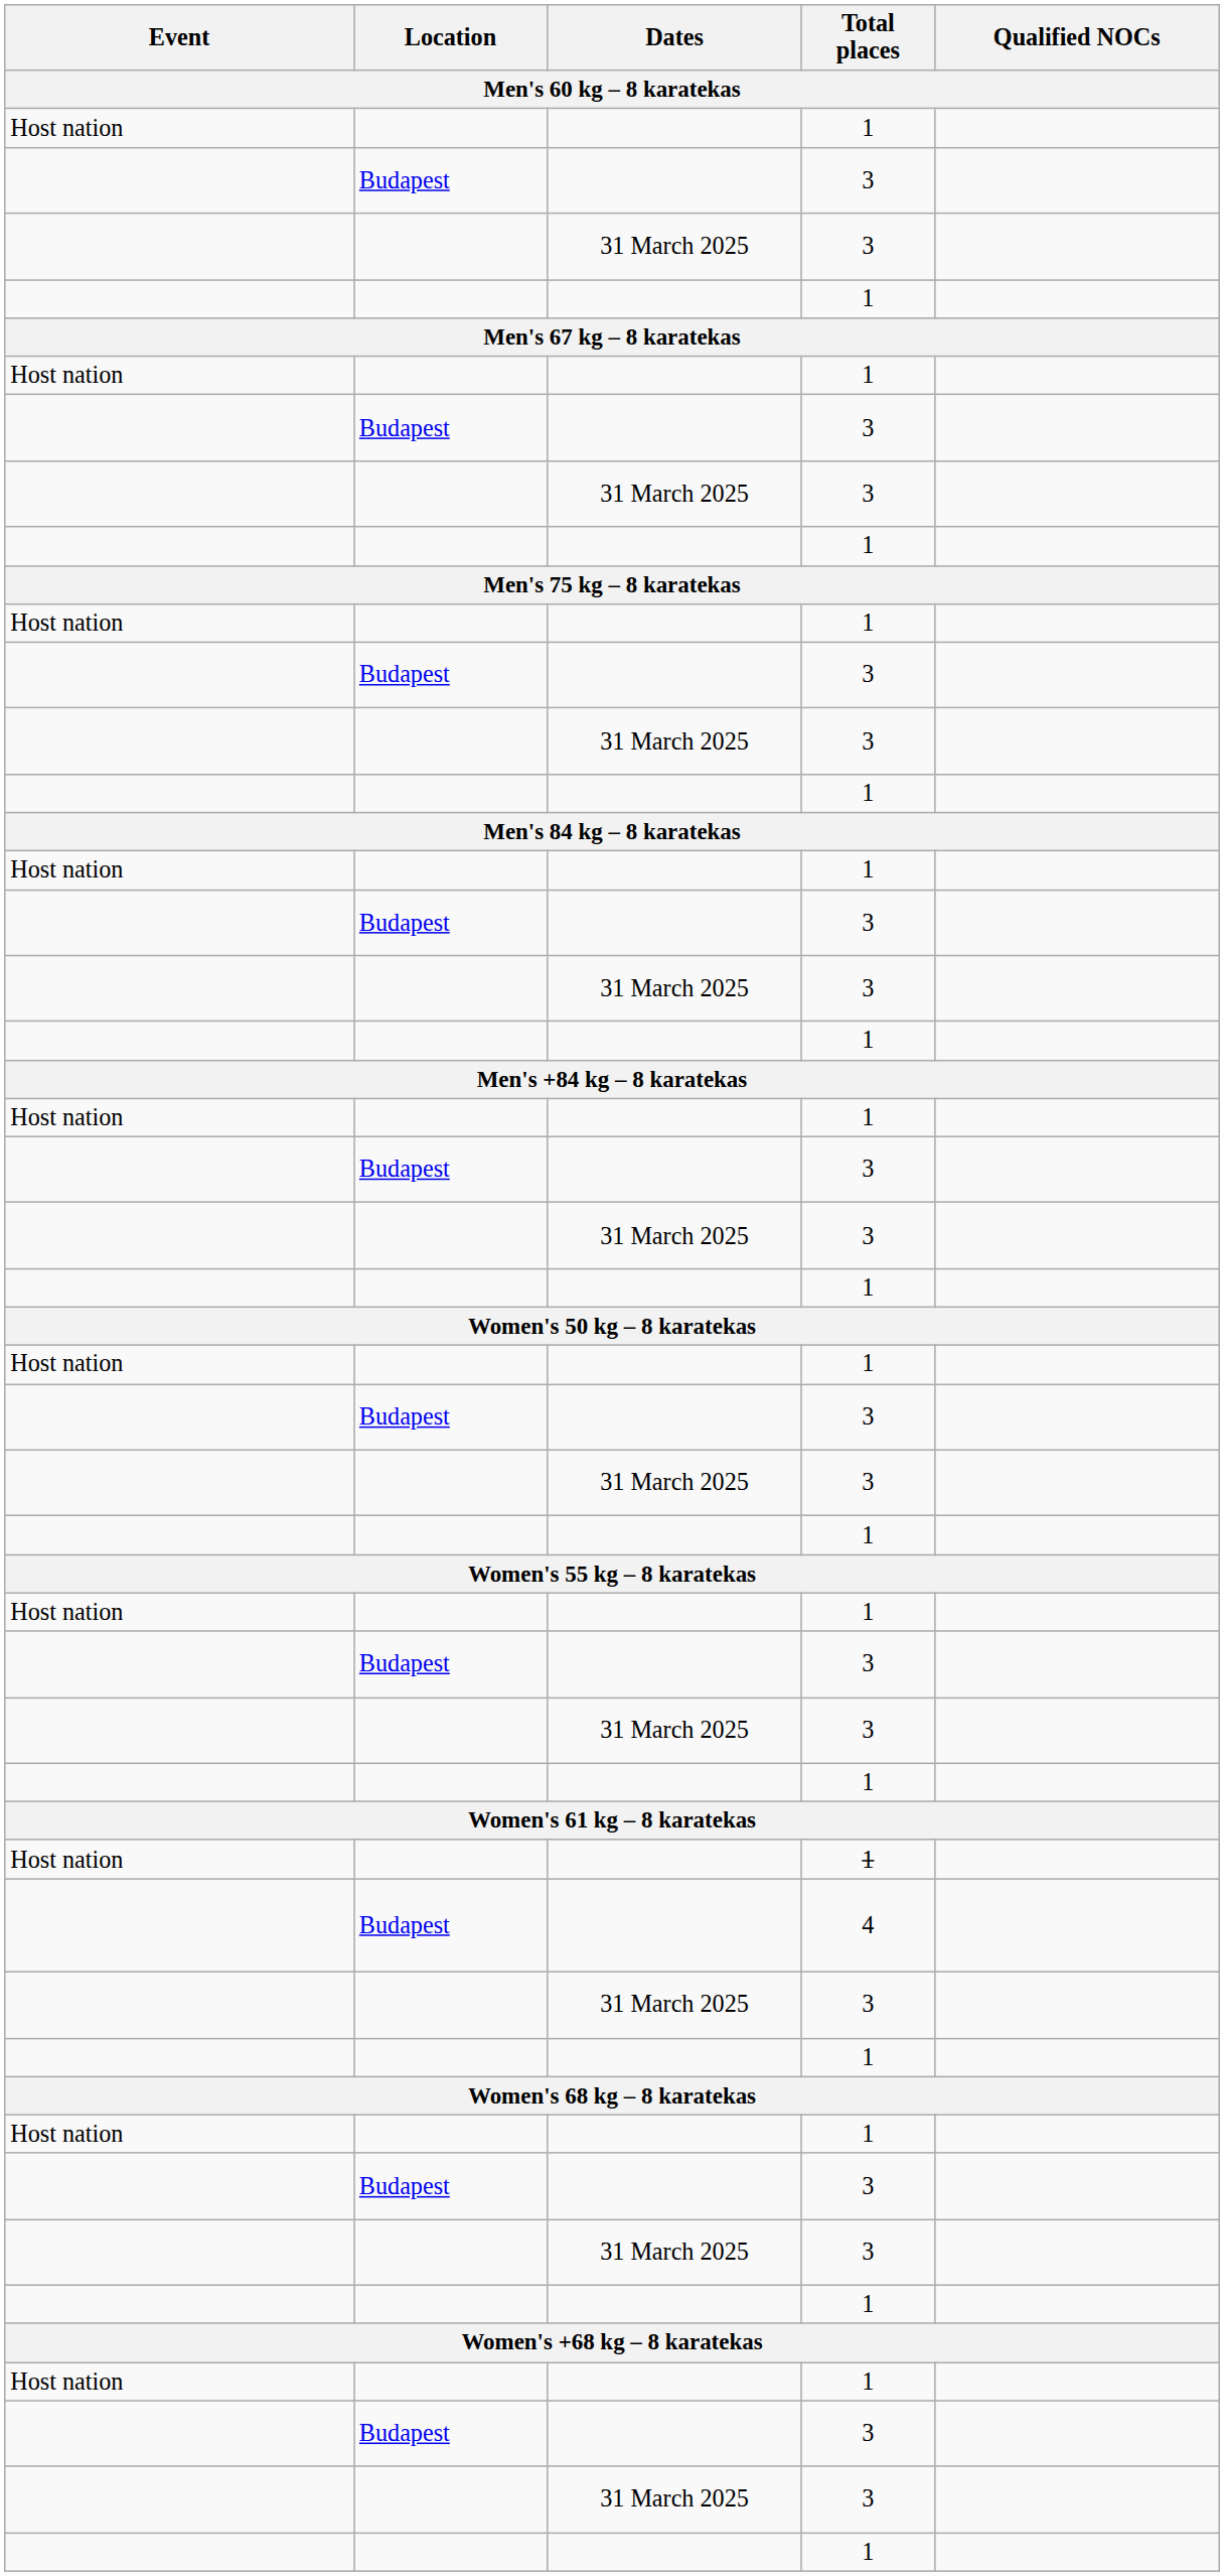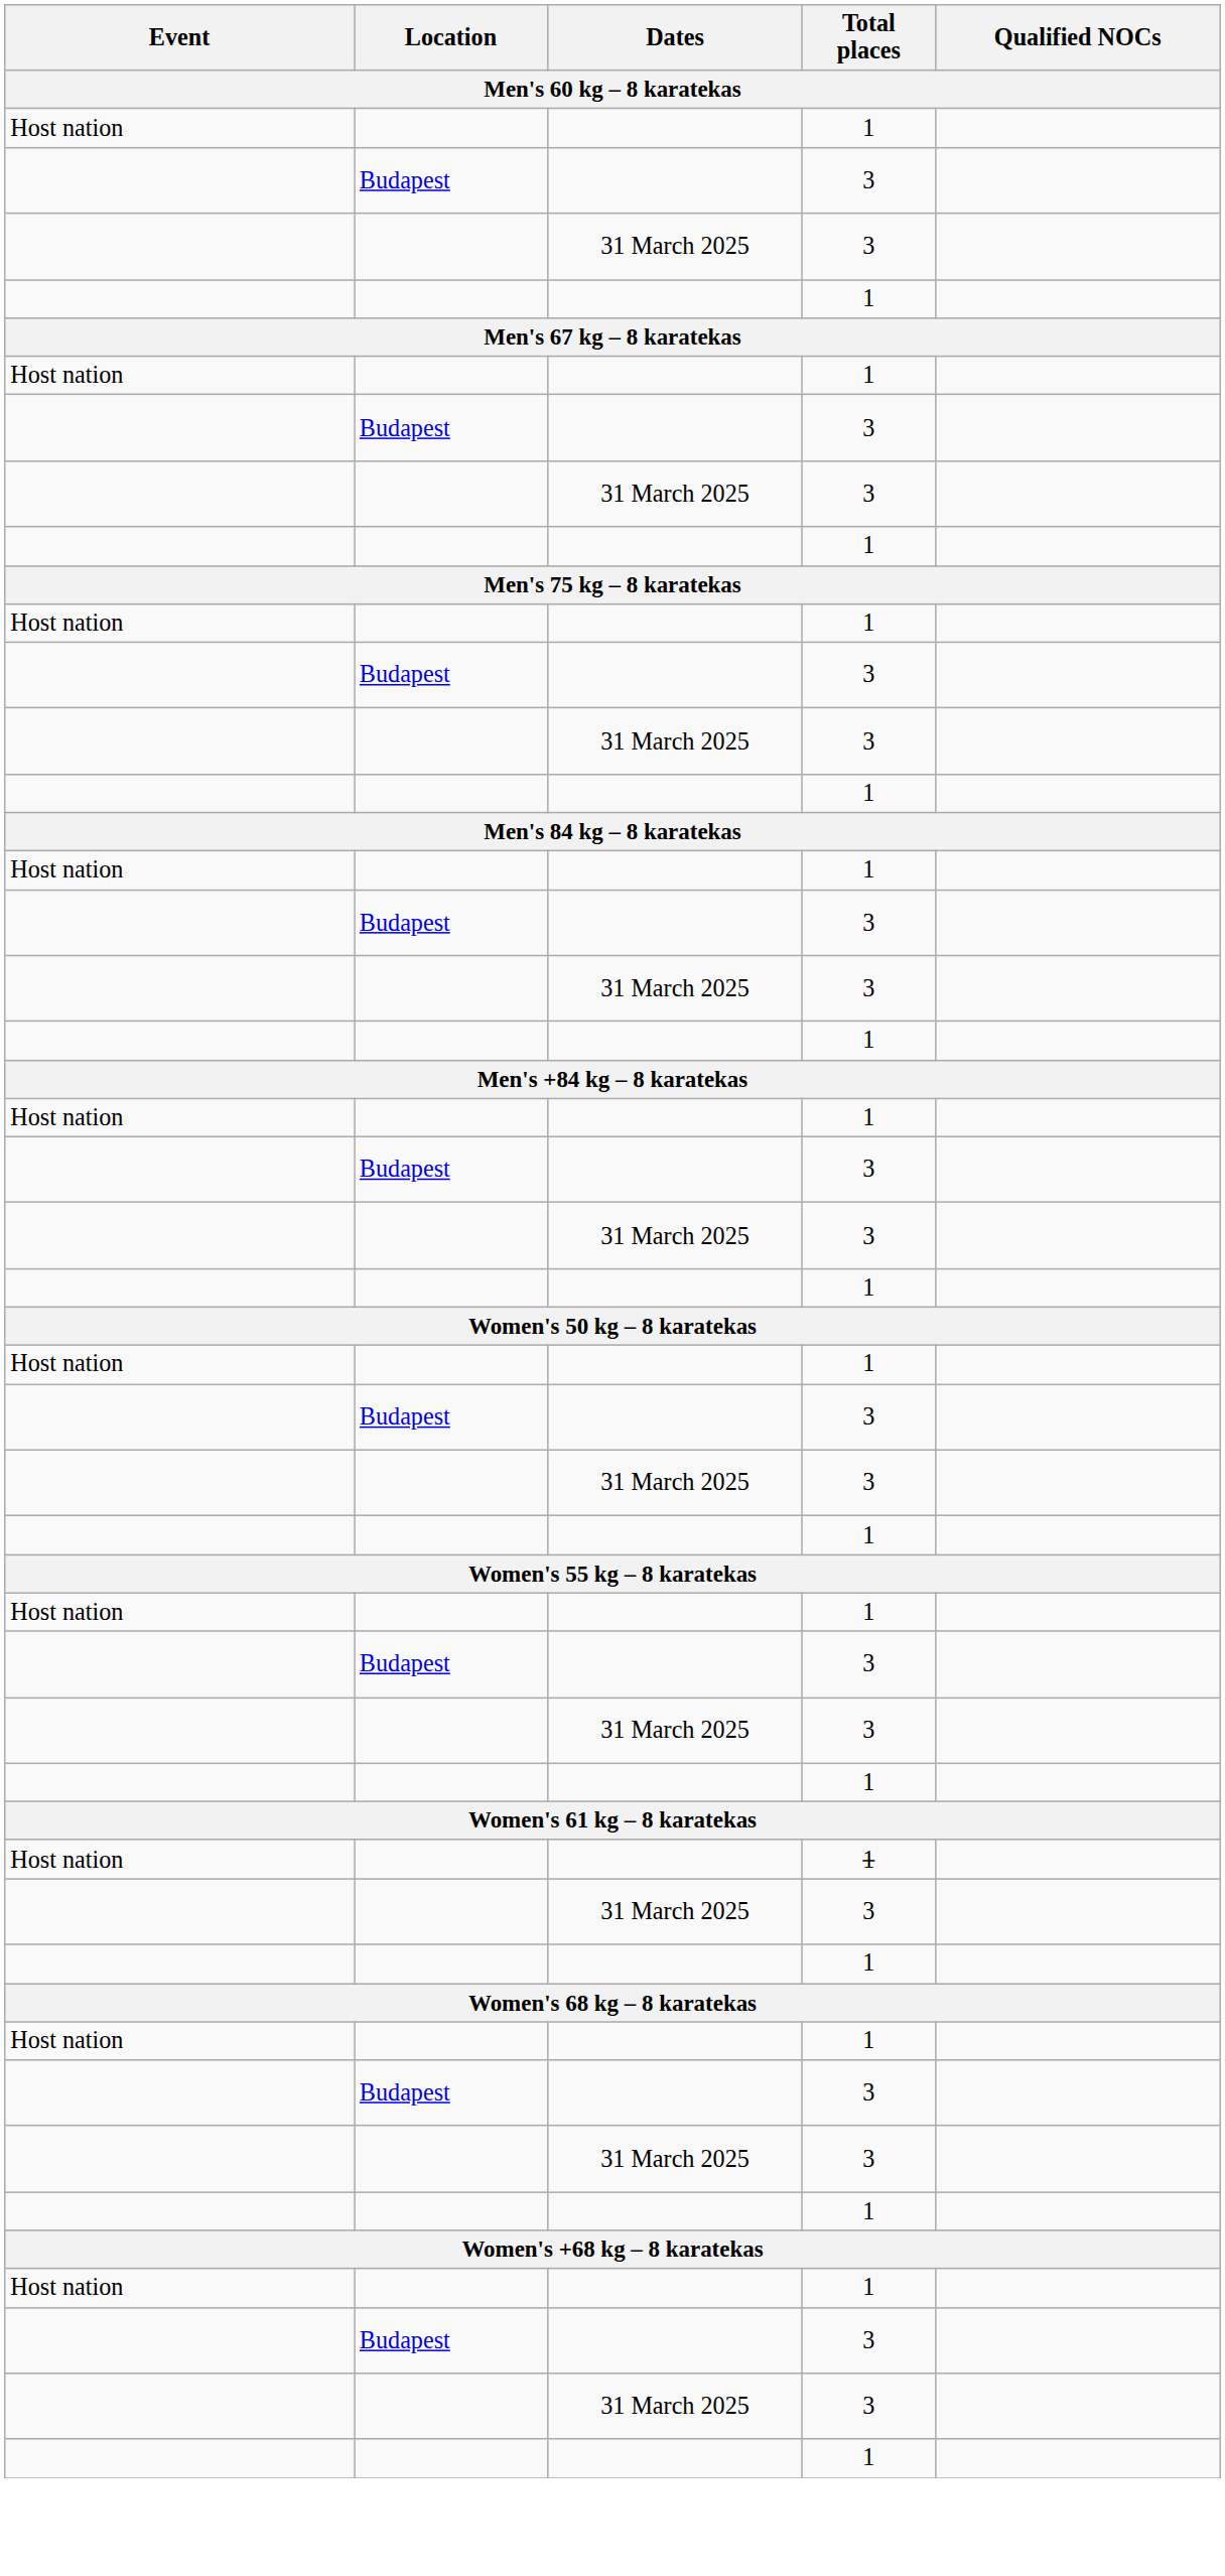 <table class="wikitable" width=800>
 <tr>
 <th>Event</th>
 <th width=120>Location</th>
 <th width=160>Dates</th>
 <th width=80>Total places</th>
 <th width=180>Qualified NOCs</th>
 </tr>
 <tr style="font-size:95%;">
 <th colspan=5>Men's 60 kg – 8 karatekas</th>
 </tr>
 <tr>
 <td>Host nation</td>
 <td></td>
 <td></td>
 <td align="center">1</td>
 <td></td>
 </tr>
 <tr>
 <td></td>
 <td> <a href='#'>Budapest</a></td>
 <td align="center"></td>
 <td align="center">3</td>
 <td><br><br></td>
 </tr>
 <tr>
 <td></td>
 <td></td>
 <td align="center">31 March 2025</td>
 <td align="center">3</td>
 <td><br><br></td>
 </tr>
 <tr>
 <td></td>
 <td></td>
 <td></td>
 <td align="center">1</td>
 <td></td>
 </tr>
 <tr style="font-size:95%;">
 <th colspan=5>Men's 67 kg – 8 karatekas</th>
 </tr>
 <tr>
 <td>Host nation</td>
 <td></td>
 <td></td>
 <td align="center">1</td>
 <td></td>
 </tr>
 <tr>
 <td></td>
 <td> <a href='#'>Budapest</a></td>
 <td align="center"></td>
 <td align="center">3</td>
 <td><br><br></td>
 </tr>
 <tr>
 <td></td>
 <td></td>
 <td align="center">31 March 2025</td>
 <td align="center">3</td>
 <td><br><br></td>
 </tr>
 <tr>
 <td></td>
 <td></td>
 <td></td>
 <td align="center">1</td>
 <td></td>
 </tr>
 <tr style="font-size:95%;">
 <th colspan=5>Men's 75 kg – 8 karatekas</th>
 </tr>
 <tr>
 <td>Host nation</td>
 <td></td>
 <td></td>
 <td align="center">1</td>
 <td></td>
 </tr>
 <tr>
 <td></td>
 <td> <a href='#'>Budapest</a></td>
 <td align="center"></td>
 <td align="center">3</td>
 <td><br><br></td>
 </tr>
 <tr>
 <td></td>
 <td></td>
 <td align="center">31 March 2025</td>
 <td align="center">3</td>
 <td><br><br></td>
 </tr>
 <tr>
 <td></td>
 <td></td>
 <td></td>
 <td align="center">1</td>
 <td></td>
 </tr>
 <tr style="font-size:95%;">
 <th colspan=5>Men's 84 kg – 8 karatekas</th>
 </tr>
 <tr>
 <td>Host nation</td>
 <td></td>
 <td></td>
 <td align="center">1</td>
 <td></td>
 </tr>
 <tr>
 <td></td>
 <td> <a href='#'>Budapest</a></td>
 <td align="center"></td>
 <td align="center">3</td>
 <td><br><br></td>
 </tr>
 <tr>
 <td></td>
 <td></td>
 <td align="center">31 March 2025</td>
 <td align="center">3</td>
 <td><br><br></td>
 </tr>
 <tr>
 <td></td>
 <td></td>
 <td></td>
 <td align="center">1</td>
 <td></td>
 </tr>
 <tr style="font-size:95%;">
 <th colspan=5>Men's +84 kg – 8 karatekas</th>
 </tr>
 <tr>
 <td>Host nation</td>
 <td></td>
 <td></td>
 <td align="center">1</td>
 <td></td>
 </tr>
 <tr>
 <td></td>
 <td> <a href='#'>Budapest</a></td>
 <td align="center"></td>
 <td align="center">3</td>
 <td><br><br></td>
 </tr>
 <tr>
 <td></td>
 <td></td>
 <td align="center">31 March 2025</td>
 <td align="center">3</td>
 <td><br><br></td>
 </tr>
 <tr>
 <td></td>
 <td></td>
 <td></td>
 <td align="center">1</td>
 <td></td>
 </tr>
 <tr style="font-size:95%;">
 <th colspan=5>Women's 50 kg – 8 karatekas</th>
 </tr>
 <tr>
 <td>Host nation</td>
 <td></td>
 <td></td>
 <td align="center">1</td>
 <td></td>
 </tr>
 <tr>
 <td></td>
 <td> <a href='#'>Budapest</a></td>
 <td align="center"></td>
 <td align="center">3</td>
 <td><br><br></td>
 </tr>
 <tr>
 <td></td>
 <td></td>
 <td align="center">31 March 2025</td>
 <td align="center">3</td>
 <td><br><br></td>
 </tr>
 <tr>
 <td></td>
 <td></td>
 <td></td>
 <td align="center">1</td>
 <td></td>
 </tr>
 <tr style="font-size:95%;">
 <th colspan=5>Women's 55 kg – 8 karatekas</th>
 </tr>
 <tr>
 <td>Host nation</td>
 <td></td>
 <td></td>
 <td align="center">1</td>
 <td></td>
 </tr>
 <tr>
 <td></td>
 <td> <a href='#'>Budapest</a></td>
 <td align="center"></td>
 <td align="center">3</td>
 <td><br><br></td>
 </tr>
 <tr>
 <td></td>
 <td></td>
 <td align="center">31 March 2025</td>
 <td align="center">3</td>
 <td><br><br></td>
 </tr>
 <tr>
 <td></td>
 <td></td>
 <td></td>
 <td align="center">1</td>
 <td></td>
 </tr>
 <tr style="font-size:95%;">
 <th colspan=5>Women's 61 kg – 8 karatekas</th>
 </tr>
 <tr>
 <td>Host nation</td>
 <td></td>
 <td></td>
 <td align="center"><s>1</s></td>
 <td><s></s></td>
 </tr>
 <tr>
 <td></td>
-<td> <a href='#'>Budapest</a></td>
-<td align="center"></td>
-<td align="center">4</td>
-<td><br><br><br></td>
-</tr>
-<tr>
-<td></td>
 <td></td>
 <td align="center">31 March 2025</td>
 <td align="center">3</td>
 <td><br><br></td>
 </tr>
 <tr>
 <td></td>
 <td></td>
 <td></td>
 <td align="center">1</td>
 <td></td>
 </tr>
 <tr style="font-size:95%;">
 <th colspan=5>Women's 68 kg – 8 karatekas</th>
 </tr>
 <tr>
 <td>Host nation</td>
 <td></td>
 <td></td>
 <td align="center">1</td>
 <td></td>
 </tr>
 <tr>
 <td></td>
 <td> <a href='#'>Budapest</a></td>
 <td align="center"></td>
 <td align="center">3</td>
 <td><br><br></td>
 </tr>
 <tr>
 <td></td>
 <td></td>
 <td align="center">31 March 2025</td>
 <td align="center">3</td>
 <td><br><br></td>
 </tr>
 <tr>
 <td></td>
 <td></td>
 <td></td>
 <td align="center">1</td>
 <td></td>
 </tr>
 <tr style="font-size:95%;">
 <th colspan=5>Women's +68 kg – 8 karatekas</th>
 </tr>
 <tr>
 <td>Host nation</td>
 <td></td>
 <td></td>
 <td align="center">1</td>
 <td></td>
 </tr>
 <tr>
 <td></td>
 <td> <a href='#'>Budapest</a></td>
 <td align="center"></td>
 <td align="center">3</td>
 <td><br><br></td>
 </tr>
 <tr>
 <td></td>
 <td></td>
 <td align="center">31 March 2025</td>
 <td align="center">3</td>
 <td><br><br></td>
 </tr>
 <tr>
 <td></td>
 <td></td>
 <td></td>
 <td align="center">1</td>
 <td></td>
 </tr>
 </table>
